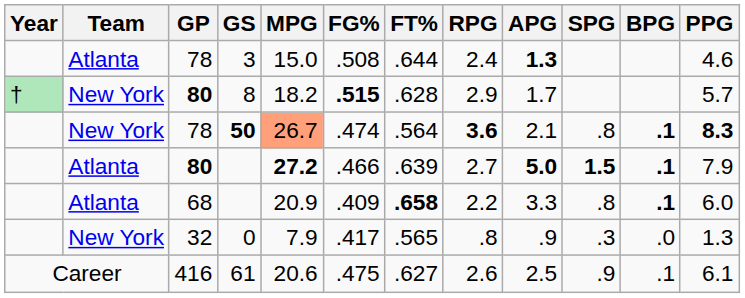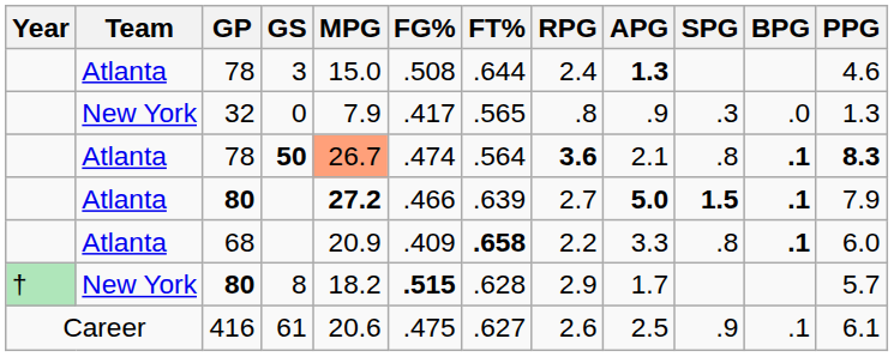 <table class="wikitable sortable" style="font-size:95%; text-align:right;">
 <tr>
 <th>Year</th>
 <th>Team</th>
 <th>GP</th>
 <th>GS</th>
 <th>MPG</th>
 <th>FG%</th>
 <th>FT%</th>
 <th>RPG</th>
 <th>APG</th>
 <th>SPG</th>
 <th>BPG</th>
 <th>PPG</th>
 </tr>
 <tr>
 <td style="text-align:left;"></td>
 <td style="text-align:left;"><a href='#'>Atlanta</a></td>
 <td>78</td>
 <td>3</td>
 <td>15.0</td>
 <td>.508</td>
 <td>.644</td>
 <td>2.4</td>
 <td><strong>1.3</strong></td>
 <td></td>
 <td></td>
 <td>4.6</td>
 </tr>
 <tr>
-<td style="text-align:left;background:#afe6ba;">†</td>
+<td style="text-align:left;"></td>
 <td style="text-align:left;"><a href='#'>New York</a></td>
-<td><strong>80</strong></td>
-<td>8</td>
-<td>18.2</td>
-<td><strong>.515</strong></td>
-<td>.628</td>
-<td>2.9</td>
-<td>1.7</td>
-<td></td>
-<td></td>
-<td>5.7</td>
+<td>32</td>
+<td>0</td>
+<td>7.9</td>
+<td>.417</td>
+<td>.565</td>
+<td>.8</td>
+<td>.9</td>
+<td>.3</td>
+<td>.0</td>
+<td>1.3</td>
 </tr>
 <tr>
 <td style="text-align:left;"></td>
-<td style="text-align:left;"><a href='#'>New York</a></td>
+<td style="text-align:left;"><a href='#'>Atlanta</a></td>
 <td>78</td>
 <td><strong>50</strong></td>
 <td style="background: lightsalmon;">26.7</td>
 <td>.474</td>
 <td>.564</td>
 <td><strong>3.6</strong></td>
 <td>2.1</td>
 <td>.8</td>
 <td><strong>.1</strong></td>
 <td><strong>8.3</strong></td>
 </tr>
 <tr>
 <td style="text-align:left;"></td>
 <td style="text-align:left;"><a href='#'>Atlanta</a></td>
 <td><strong>80</strong></td>
 <td></td>
 <td><strong>27.2</strong></td>
 <td>.466</td>
 <td>.639</td>
 <td>2.7</td>
 <td><strong>5.0</strong></td>
 <td><strong>1.5</strong></td>
 <td><strong>.1</strong></td>
 <td>7.9</td>
 </tr>
 <tr>
 <td style="text-align:left;"></td>
 <td style="text-align:left;"><a href='#'>Atlanta</a></td>
 <td>68</td>
 <td></td>
 <td>20.9</td>
 <td>.409</td>
 <td><strong>.658</strong></td>
 <td>2.2</td>
 <td>3.3</td>
 <td>.8</td>
 <td><strong>.1</strong></td>
 <td>6.0</td>
 </tr>
 <tr>
-<td style="text-align:left;"></td>
+<td style="text-align:left;background:#afe6ba;">†</td>
 <td style="text-align:left;"><a href='#'>New York</a></td>
-<td>32</td>
-<td>0</td>
-<td>7.9</td>
-<td>.417</td>
-<td>.565</td>
-<td>.8</td>
-<td>.9</td>
-<td>.3</td>
-<td>.0</td>
-<td>1.3</td>
+<td><strong>80</strong></td>
+<td>8</td>
+<td>18.2</td>
+<td><strong>.515</strong></td>
+<td>.628</td>
+<td>2.9</td>
+<td>1.7</td>
+<td></td>
+<td></td>
+<td>5.7</td>
 </tr>
 <tr>
 <td colspan="2" style="text-align:center;">Career</td>
 <td>416</td>
 <td>61</td>
 <td>20.6</td>
 <td>.475</td>
 <td>.627</td>
 <td>2.6</td>
 <td>2.5</td>
 <td>.9</td>
 <td>.1</td>
 <td>6.1</td>
 </tr>
 </table>
